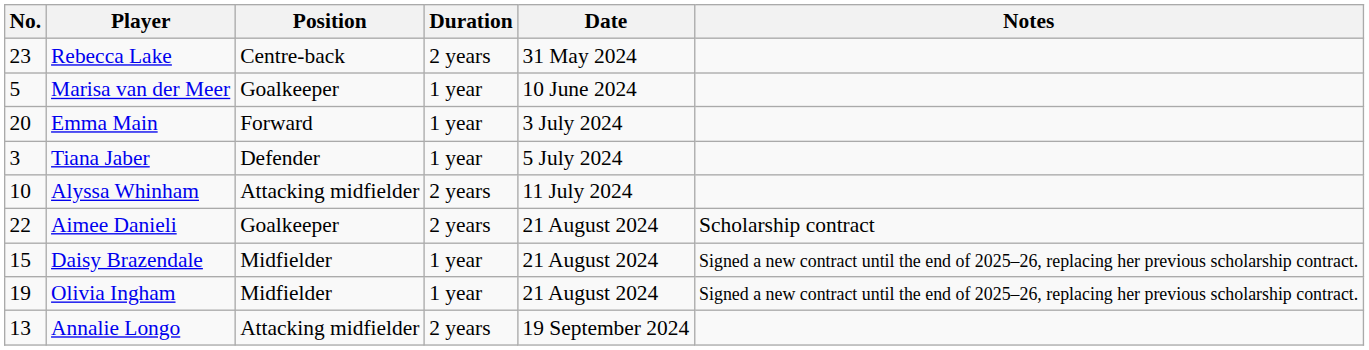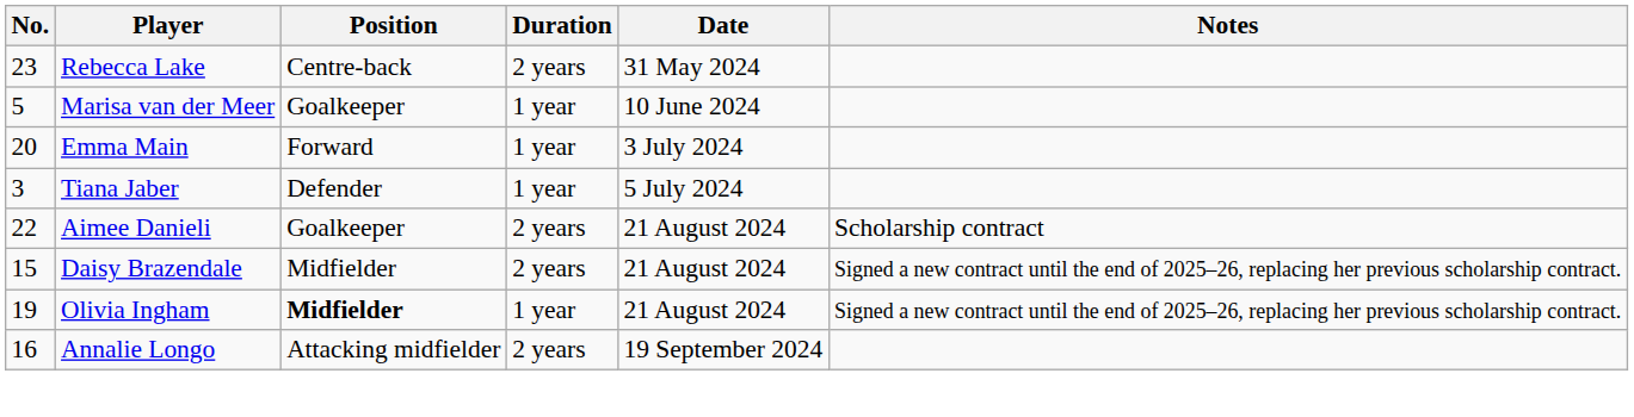 <table class="wikitable">
 <tr>
 <th>No.</th>
 <th>Player</th>
 <th>Position</th>
 <th>Duration</th>
 <th>Date</th>
 <th>Notes</th>
 </tr>
 <tr>
 <td>23</td>
 <td><a href='#'>Rebecca Lake</a></td>
 <td>Centre-back</td>
 <td>2 years</td>
 <td>31 May 2024</td>
 <td></td>
 </tr>
 <tr>
 <td>5</td>
 <td><a href='#'>Marisa van der Meer</a></td>
 <td>Goalkeeper</td>
 <td>1 year</td>
 <td>10 June 2024</td>
 <td></td>
 </tr>
 <tr>
 <td>20</td>
 <td><a href='#'>Emma Main</a></td>
 <td>Forward</td>
 <td>1 year</td>
 <td>3 July 2024</td>
 <td></td>
 </tr>
 <tr>
 <td>3</td>
 <td> <a href='#'>Tiana Jaber</a></td>
 <td>Defender</td>
 <td>1 year</td>
 <td>5 July 2024</td>
 <td></td>
 </tr>
 <tr>
-<td>10</td>
-<td><a href='#'>Alyssa Whinham</a></td>
-<td>Attacking midfielder</td>
-<td>2 years</td>
-<td>11 July 2024</td>
-<td></td>
-</tr>
-<tr>
 <td>22</td>
 <td><a href='#'>Aimee Danieli</a></td>
 <td>Goalkeeper</td>
 <td>2 years</td>
 <td>21 August 2024</td>
 <td>Scholarship contract</td>
 </tr>
 <tr>
 <td>15</td>
 <td><a href='#'>Daisy Brazendale</a></td>
 <td>Midfielder</td>
-<td>1 year</td>
+<td>2 years</td>
 <td>21 August 2024</td>
 <td><small>Signed a new contract until the end of 2025–26, replacing her previous scholarship contract.</small></td>
 </tr>
 <tr>
 <td>19</td>
 <td><a href='#'>Olivia Ingham</a></td>
-<td>Midfielder</td>
+<td><strong>Midfielder</strong></td>
 <td>1 year</td>
 <td>21 August 2024</td>
 <td><small>Signed a new contract until the end of 2025–26, replacing her previous scholarship contract.</small></td>
 </tr>
 <tr>
-<td>13</td>
+<td>16</td>
 <td><a href='#'>Annalie Longo</a></td>
 <td>Attacking midfielder</td>
 <td>2 years</td>
 <td>19 September 2024</td>
 <td></td>
 </tr>
 </table>
